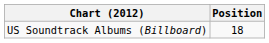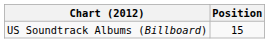 <table class="wikitable">
 <tr>
 <th>Chart (2012)</th>
 <th>Position</th>
 </tr>
 <tr>
 <td>US Soundtrack Albums (<em>Billboard</em>)</td>
-<td style="text-align:center;">18</td>
+<td style="text-align:center;">15</td>
 </tr>
 </table>
